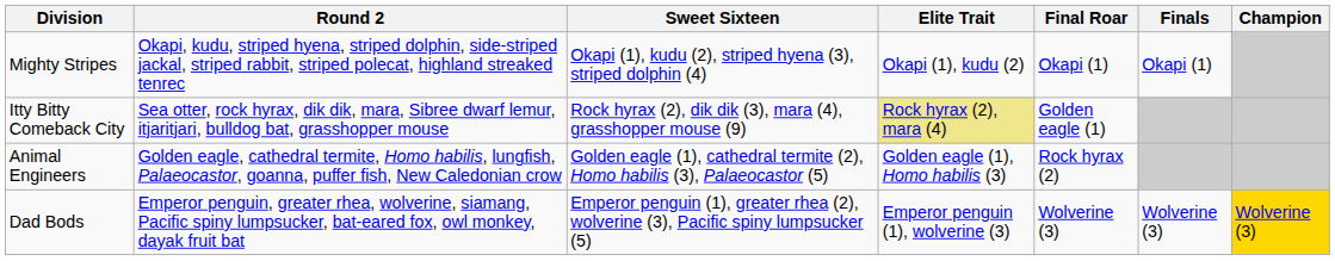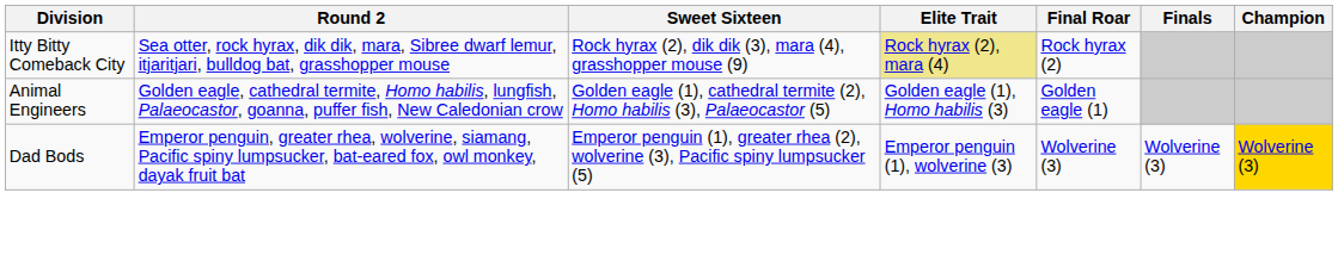 <table class="wikitable">
 <tr>
 <th>Division</th>
 <th>Round 2</th>
 <th>Sweet Sixteen</th>
 <th>Elite Trait</th>
 <th>Final Roar</th>
 <th>Finals</th>
 <th>Champion</th>
 </tr>
 <tr>
-<td>Mighty Stripes</td>
-<td><a href='#'>Okapi</a>, <a href='#'>kudu</a>, <a href='#'>striped hyena</a>, <a href='#'>striped dolphin</a>, <a href='#'>side-striped jackal</a>, <a href='#'>striped rabbit</a>, <a href='#'>striped polecat</a>, <a href='#'>highland streaked tenrec</a></td>
-<td><a href='#'>Okapi</a> (1), <a href='#'>kudu</a> (2), <a href='#'>striped hyena</a> (3), <a href='#'>striped dolphin</a> (4)</td>
-<td><a href='#'>Okapi</a> (1), <a href='#'>kudu</a> (2)</td>
-<td><a href='#'>Okapi</a> (1)</td>
-<td><a href='#'>Okapi</a> (1)</td>
-<td style="background:#ccc;"></td>
-</tr>
-<tr>
 <td>Itty Bitty Comeback City</td>
 <td><a href='#'>Sea otter</a>, <a href='#'>rock hyrax</a>, <a href='#'>dik dik</a>, <a href='#'>mara</a>, <a href='#'>Sibree dwarf lemur</a>, <a href='#'>itjaritjari</a>, <a href='#'>bulldog bat</a>, <a href='#'>grasshopper mouse</a></td>
 <td><a href='#'>Rock hyrax</a> (2), <a href='#'>dik dik</a> (3), <a href='#'>mara</a> (4), <a href='#'>grasshopper mouse</a> (9)</td>
 <td style="background: khaki;"><a href='#'>Rock hyrax</a> (2), <a href='#'>mara</a> (4)</td>
-<td><a href='#'>Golden eagle</a> (1)</td>
+<td><a href='#'>Rock hyrax</a> (2)</td>
 <td style="background:#ccc;"></td>
 <td style="background:#ccc;"></td>
 </tr>
 <tr>
 <td>Animal Engineers</td>
 <td><a href='#'>Golden eagle</a>, <a href='#'>cathedral termite</a>, <em><a href='#'>Homo habilis</a></em>, <a href='#'>lungfish</a>, <em><a href='#'>Palaeocastor</a></em>, <a href='#'>goanna</a>, <a href='#'>puffer fish</a>, <a href='#'>New Caledonian crow</a></td>
 <td><a href='#'>Golden eagle</a> (1), <a href='#'>cathedral termite</a> (2), <em><a href='#'>Homo habilis</a></em> (3), <em><a href='#'>Palaeocastor</a></em> (5)</td>
 <td><a href='#'>Golden eagle</a> (1), <em><a href='#'>Homo habilis</a></em> (3)</td>
-<td><a href='#'>Rock hyrax</a> (2)</td>
+<td><a href='#'>Golden eagle</a> (1)</td>
 <td style="background:#ccc;"></td>
 <td style="background:#ccc;"></td>
 </tr>
 <tr>
 <td>Dad Bods</td>
 <td><a href='#'>Emperor penguin</a>, <a href='#'>greater rhea</a>, <a href='#'>wolverine</a>, <a href='#'>siamang</a>, <a href='#'>Pacific spiny lumpsucker</a>, <a href='#'>bat-eared fox</a>, <a href='#'>owl monkey</a>, <a href='#'>dayak fruit bat</a></td>
 <td><a href='#'>Emperor penguin</a> (1), <a href='#'>greater rhea</a> (2), <a href='#'>wolverine</a> (3), <a href='#'>Pacific spiny lumpsucker</a> (5)</td>
 <td><a href='#'>Emperor penguin</a> (1), <a href='#'>wolverine</a> (3)</td>
 <td><a href='#'>Wolverine</a> (3)</td>
 <td><a href='#'>Wolverine</a> (3)</td>
 <td style="background:gold;"><a href='#'>Wolverine</a> (3)</td>
 </tr>
 </table>
